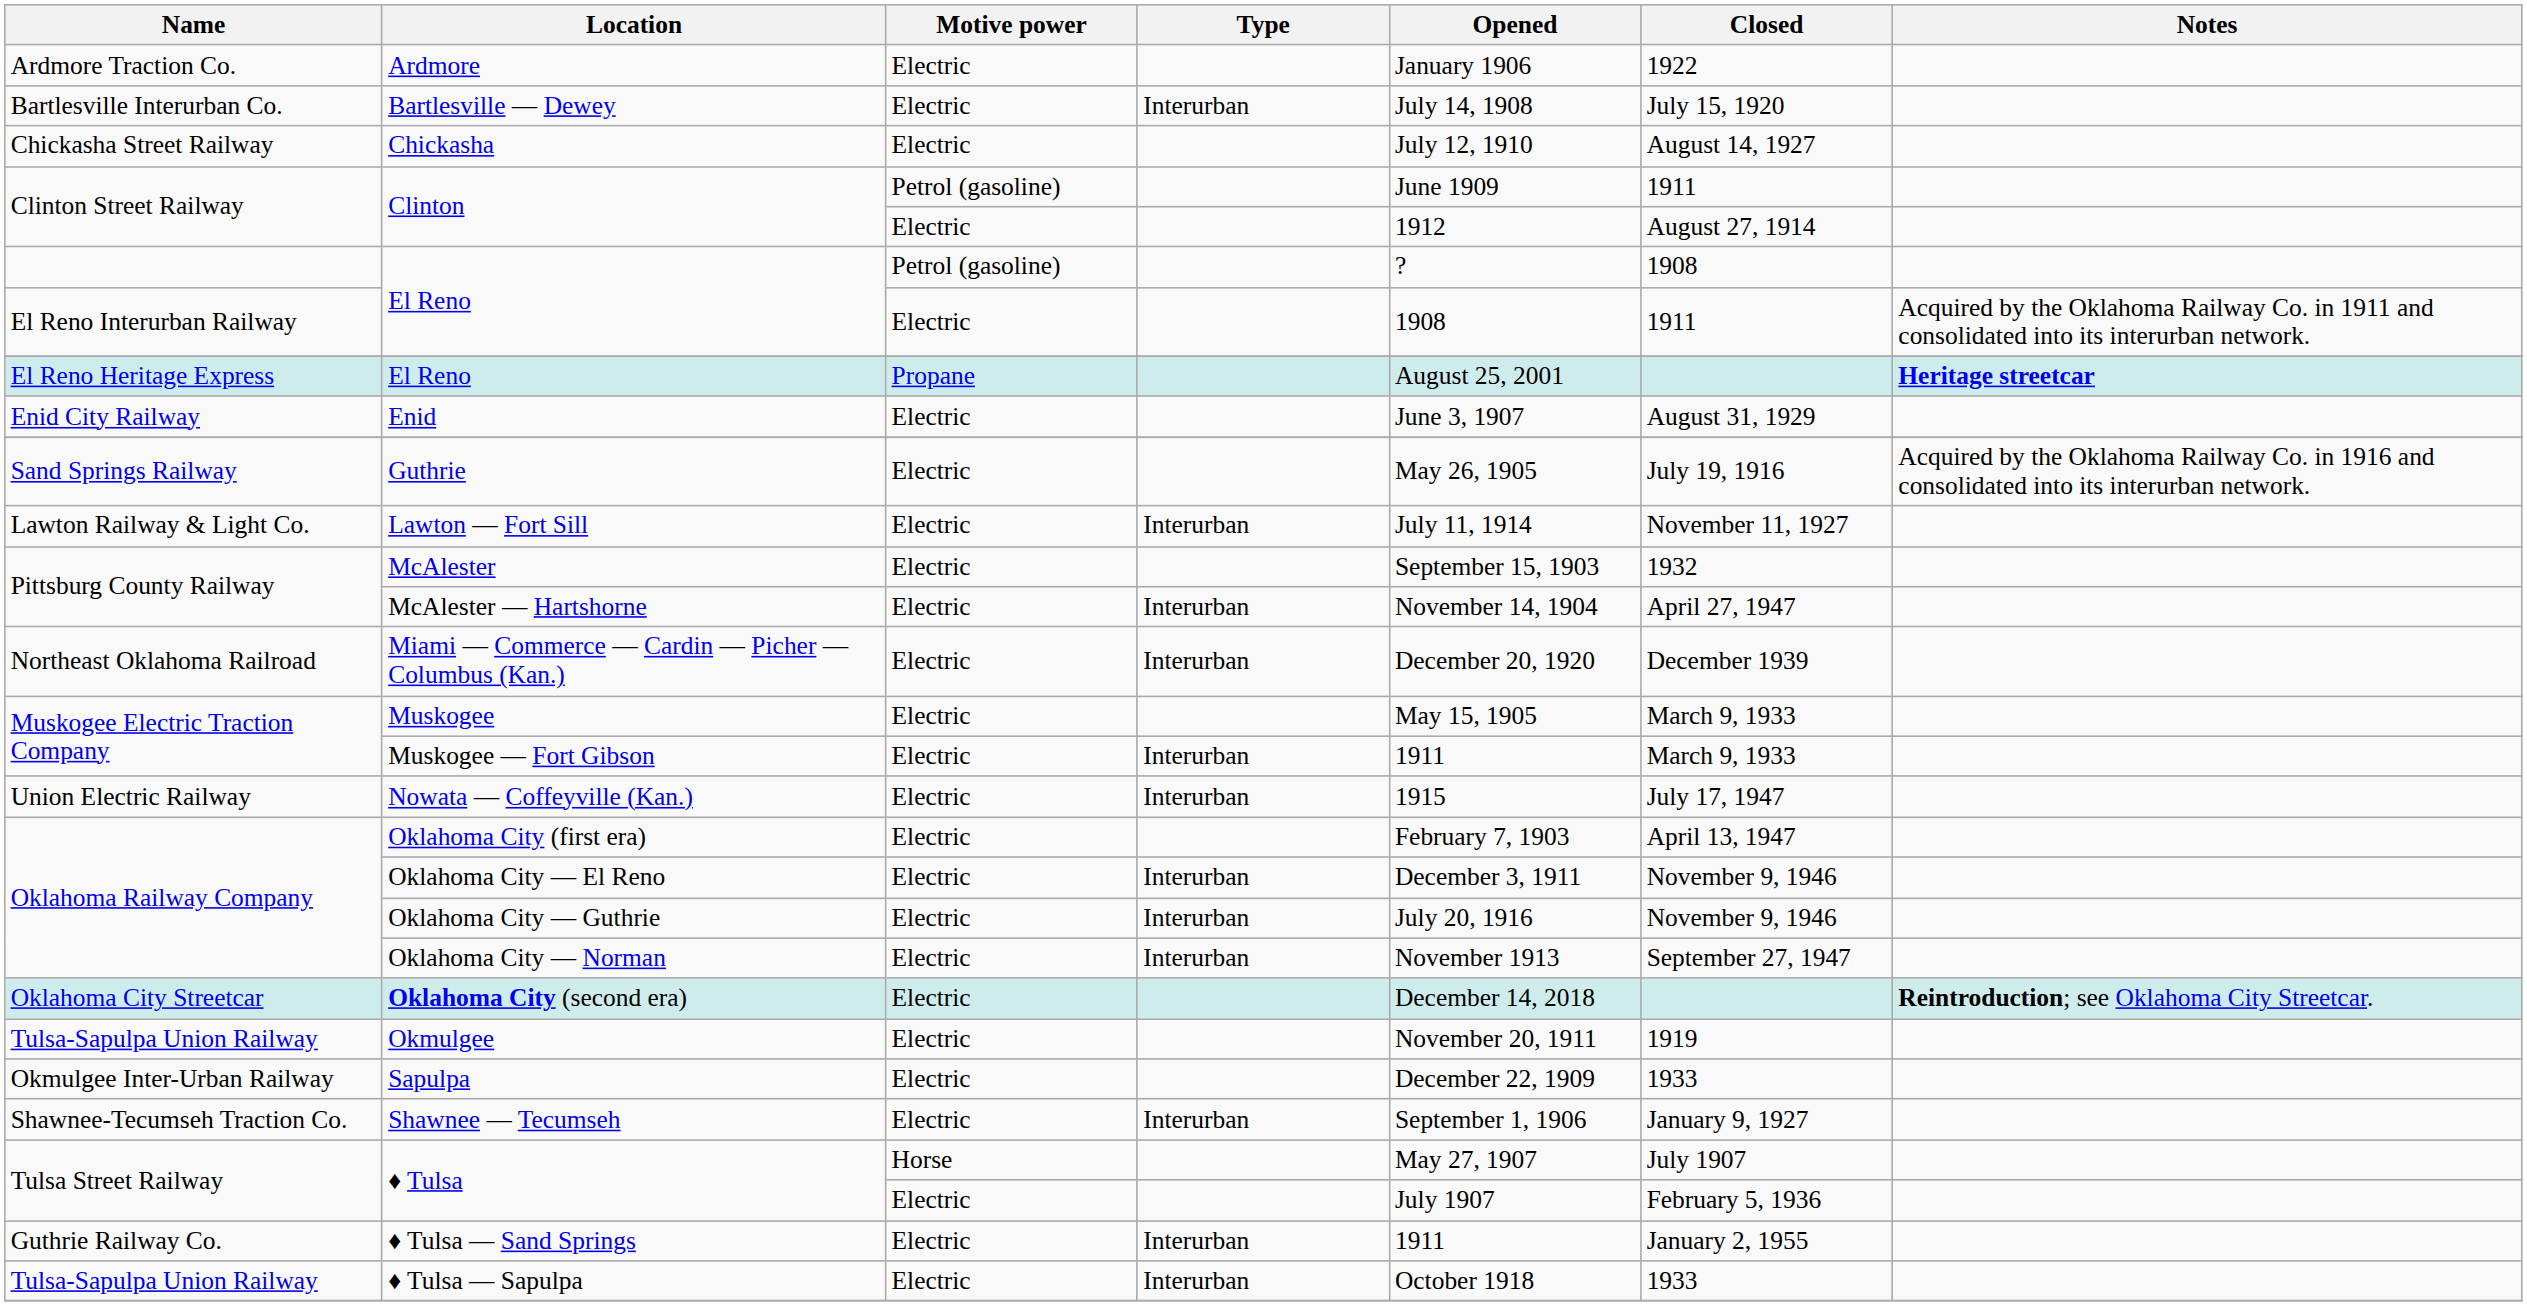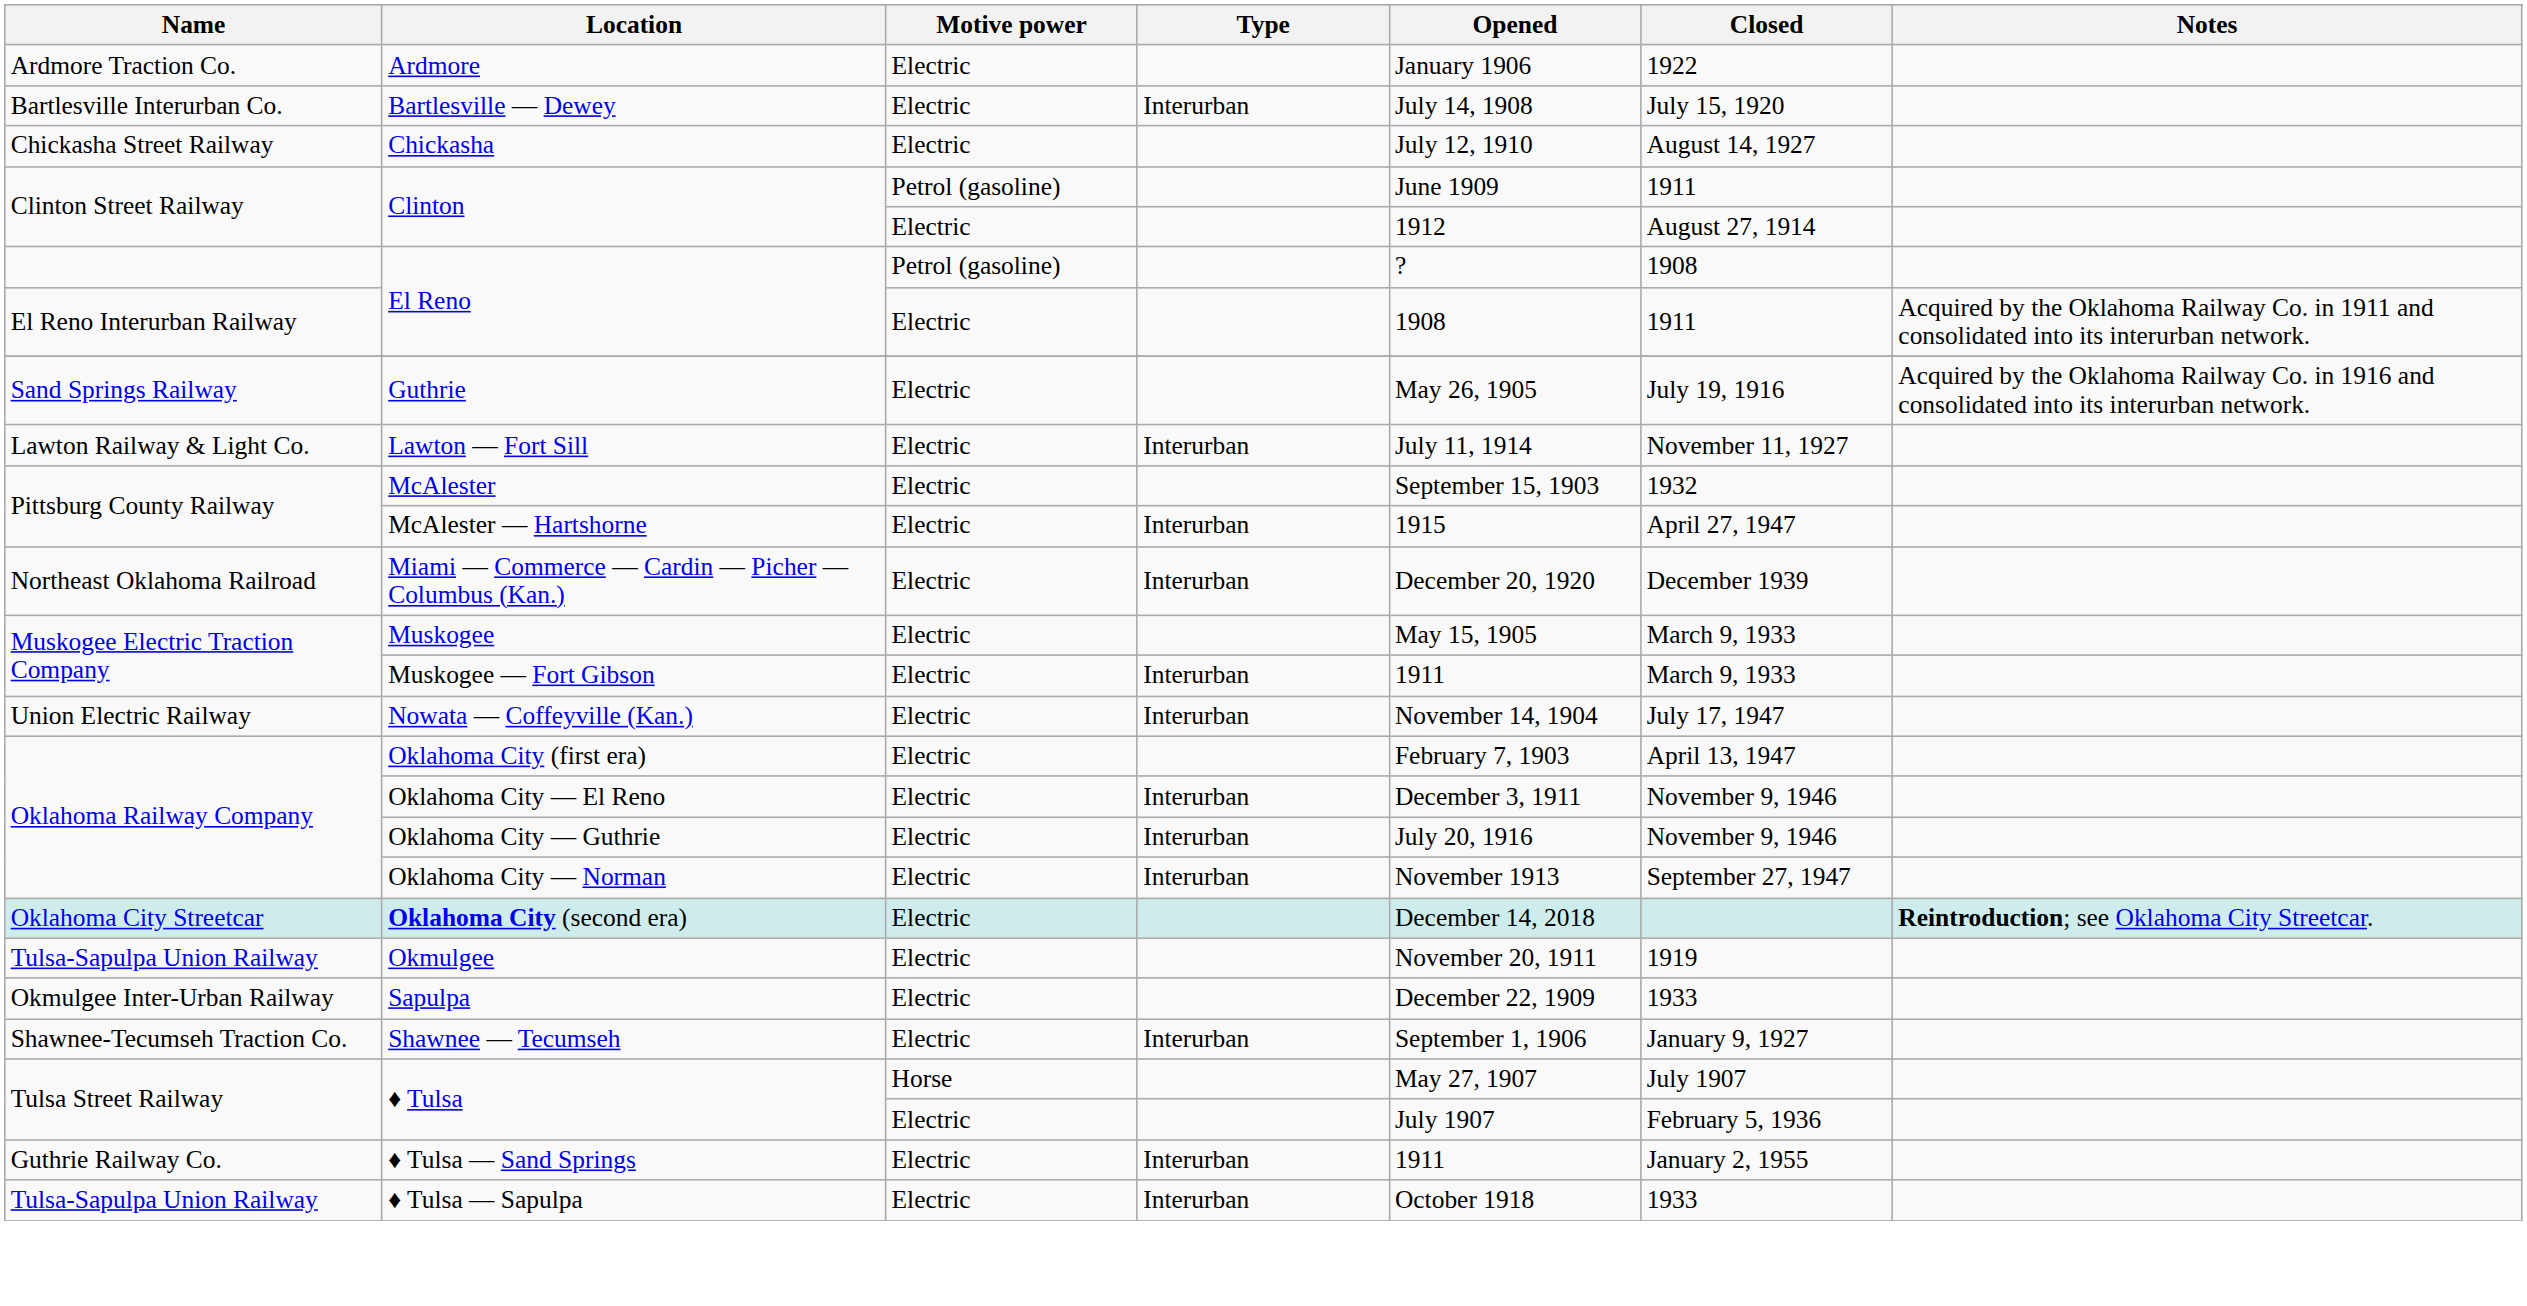 <table class="wikitable sortable" width=100%>
 <tr>
 <th width=15%>Name</th>
 <th width=20%>Location</th>
 <th width=10%>Motive power</th>
 <th width=10%>Type</th>
 <th width=10%>Opened</th>
 <th width=10%>Closed</th>
 <th class="unsortable" width=25%>Notes</th>
 </tr>
 <tr>
 <td>Ardmore Traction Co.</td>
 <td><a href='#'>Ardmore</a></td>
 <td>Electric</td>
 <td> </td>
 <td>January 1906</td>
 <td>1922</td>
 <td> </td>
 </tr>
 <tr>
 <td>Bartlesville Interurban Co.</td>
 <td><a href='#'>Bartlesville</a> ― <a href='#'>Dewey</a></td>
 <td>Electric</td>
 <td>Interurban</td>
 <td>July 14, 1908</td>
 <td>July 15, 1920</td>
 <td> </td>
 </tr>
 <tr>
 <td>Chickasha Street Railway</td>
 <td><a href='#'>Chickasha</a></td>
 <td>Electric</td>
 <td> </td>
 <td>July 12, 1910</td>
 <td>August 14, 1927</td>
 <td> </td>
 </tr>
 <tr>
 <td rowspan="2">Clinton Street Railway</td>
 <td rowspan="2"><a href='#'>Clinton</a></td>
 <td>Petrol (gasoline)</td>
 <td> </td>
 <td>June 1909</td>
 <td>1911</td>
 <td> </td>
 </tr>
 <tr>
 <td>Electric</td>
 <td> </td>
 <td>1912</td>
 <td>August 27, 1914</td>
 <td> </td>
 </tr>
 <tr>
 <td> </td>
 <td rowspan="2"><a href='#'>El Reno</a></td>
 <td>Petrol (gasoline)</td>
 <td> </td>
 <td>?</td>
 <td>1908</td>
 <td> </td>
 </tr>
 <tr>
 <td>El Reno Interurban Railway</td>
 <td>Electric</td>
 <td> </td>
 <td>1908</td>
 <td>1911</td>
 <td>Acquired by the Oklahoma Railway Co. in 1911 and consolidated into its interurban network.</td>
 </tr>
 <tr>
 </tr>
-<tr style="background:#CFECEC">
-<td><a href='#'>El Reno Heritage Express</a></td>
-<td><a href='#'>El Reno</a></td>
-<td><a href='#'>Propane</a></td>
-<td> </td>
-<td>August 25, 2001</td>
-<td> </td>
-<td><strong><a href='#'>Heritage streetcar</a></strong></td>
-</tr>
-<tr>
-<td><a href='#'>Enid City Railway</a></td>
-<td><a href='#'>Enid</a></td>
-<td>Electric</td>
-<td> </td>
-<td>June 3, 1907</td>
-<td>August 31, 1929</td>
-<td> </td>
-</tr>
 <tr>
 </tr>
 <tr>
 <td><a href='#'>Sand Springs Railway</a></td>
 <td><a href='#'>Guthrie</a></td>
 <td>Electric</td>
 <td> </td>
 <td>May 26, 1905</td>
 <td>July 19, 1916</td>
 <td>Acquired by the Oklahoma Railway Co. in 1916 and consolidated into its interurban network.</td>
 </tr>
 <tr>
 <td>Lawton Railway & Light Co.</td>
 <td><a href='#'>Lawton</a> ― <a href='#'>Fort Sill</a></td>
 <td>Electric</td>
 <td>Interurban</td>
 <td>July 11, 1914</td>
 <td>November 11, 1927</td>
 <td> </td>
 </tr>
 <tr>
 <td rowspan="2">Pittsburg County Railway</td>
 <td><a href='#'>McAlester</a></td>
 <td>Electric</td>
 <td> </td>
 <td>September 15, 1903</td>
 <td>1932</td>
 <td> </td>
 </tr>
 <tr>
 <td>McAlester ― <a href='#'>Hartshorne</a></td>
 <td>Electric</td>
 <td>Interurban</td>
-<td>November 14, 1904</td>
+<td>1915</td>
 <td>April 27, 1947</td>
 <td> </td>
 </tr>
 <tr>
 <td>Northeast Oklahoma Railroad</td>
 <td><a href='#'>Miami</a> ― <a href='#'>Commerce</a> ― <a href='#'>Cardin</a> ― <a href='#'>Picher</a> ― <a href='#'>Columbus (Kan.)</a></td>
 <td>Electric</td>
 <td>Interurban</td>
 <td>December 20, 1920</td>
 <td>December 1939</td>
 <td> </td>
 </tr>
 <tr>
 <td rowspan="2"><a href='#'>Muskogee Electric Traction Company</a></td>
 <td><a href='#'>Muskogee</a></td>
 <td>Electric</td>
 <td> </td>
 <td>May 15, 1905</td>
 <td>March 9, 1933</td>
 <td> </td>
 </tr>
 <tr>
 <td>Muskogee ― <a href='#'>Fort Gibson</a></td>
 <td>Electric</td>
 <td>Interurban</td>
 <td>1911</td>
 <td>March 9, 1933</td>
 <td> </td>
 </tr>
 <tr>
 <td>Union Electric Railway</td>
 <td><a href='#'>Nowata</a> ― <a href='#'>Coffeyville (Kan.)</a></td>
 <td>Electric</td>
 <td>Interurban</td>
-<td>1915</td>
+<td>November 14, 1904</td>
 <td>July 17, 1947</td>
 <td> </td>
 </tr>
 <tr>
 <td rowspan="4"><a href='#'>Oklahoma Railway Company</a></td>
 <td><a href='#'>Oklahoma City</a> (first era)</td>
 <td>Electric</td>
 <td> </td>
 <td>February 7, 1903</td>
 <td>April 13, 1947</td>
 <td> </td>
 </tr>
 <tr>
 <td>Oklahoma City ― El Reno</td>
 <td>Electric</td>
 <td>Interurban</td>
 <td>December 3, 1911</td>
 <td>November 9, 1946</td>
 <td> </td>
 </tr>
 <tr>
 <td>Oklahoma City ― Guthrie</td>
 <td>Electric</td>
 <td>Interurban</td>
 <td>July 20, 1916</td>
 <td>November 9, 1946</td>
 <td> </td>
 </tr>
 <tr>
 <td>Oklahoma City ― <a href='#'>Norman</a></td>
 <td>Electric</td>
 <td>Interurban</td>
 <td>November 1913</td>
 <td>September 27, 1947</td>
 <td> </td>
 </tr>
 <tr style="background:#CFECEC">
 <td><a href='#'>Oklahoma City Streetcar</a></td>
 <td><strong><a href='#'>Oklahoma City</a></strong> (second era)</td>
 <td>Electric</td>
 <td> </td>
 <td>December 14, 2018</td>
 <td> </td>
 <td><strong>Reintroduction</strong>; see <a href='#'>Oklahoma City Streetcar</a>.</td>
 </tr>
 <tr>
 <td><a href='#'>Tulsa-Sapulpa Union Railway</a></td>
 <td><a href='#'>Okmulgee</a></td>
 <td>Electric</td>
 <td> </td>
 <td>November 20, 1911</td>
 <td>1919</td>
 <td> </td>
 </tr>
 <tr>
 <td>Okmulgee Inter-Urban Railway</td>
 <td><a href='#'>Sapulpa</a></td>
 <td>Electric</td>
 <td> </td>
 <td>December 22, 1909</td>
 <td>1933</td>
 <td> </td>
 </tr>
 <tr>
 <td>Shawnee-Tecumseh Traction Co.</td>
 <td><a href='#'>Shawnee</a> ― <a href='#'>Tecumseh</a></td>
 <td>Electric</td>
 <td>Interurban</td>
 <td>September 1, 1906</td>
 <td>January 9, 1927</td>
 <td> </td>
 </tr>
 <tr>
 <td rowspan="2">Tulsa Street Railway</td>
 <td rowspan=2>♦ <a href='#'>Tulsa</a></td>
 <td>Horse</td>
 <td> </td>
 <td>May 27, 1907</td>
 <td>July 1907</td>
 <td> </td>
 </tr>
 <tr>
 <td>Electric</td>
 <td> </td>
 <td>July 1907</td>
 <td>February 5, 1936</td>
 <td> </td>
 </tr>
 <tr>
 <td>Guthrie Railway Co.</td>
 <td>♦ Tulsa ― <a href='#'>Sand Springs</a></td>
 <td>Electric</td>
 <td>Interurban</td>
 <td>1911</td>
 <td>January 2, 1955</td>
 <td> </td>
 </tr>
 <tr>
 <td><a href='#'>Tulsa-Sapulpa Union Railway</a></td>
 <td>♦ Tulsa ― Sapulpa</td>
 <td>Electric</td>
 <td>Interurban</td>
 <td>October 1918</td>
 <td>1933</td>
 <td> </td>
 </tr>
 <tr>
 </tr>
 </table>
